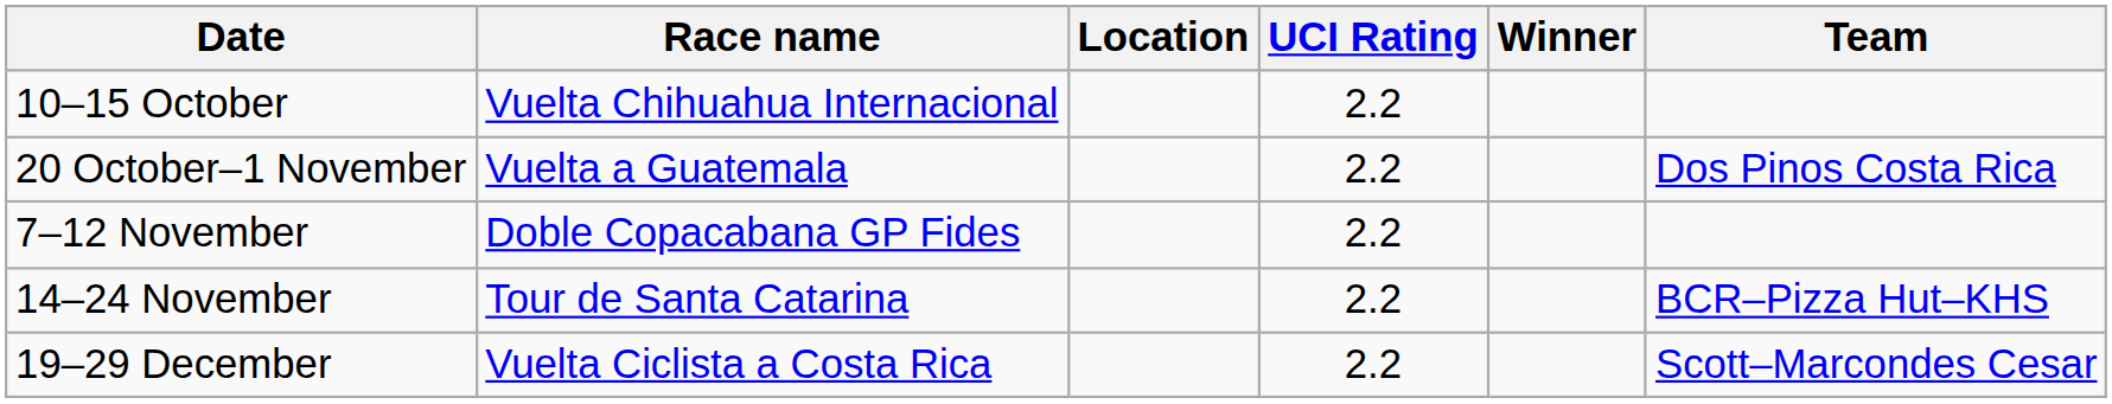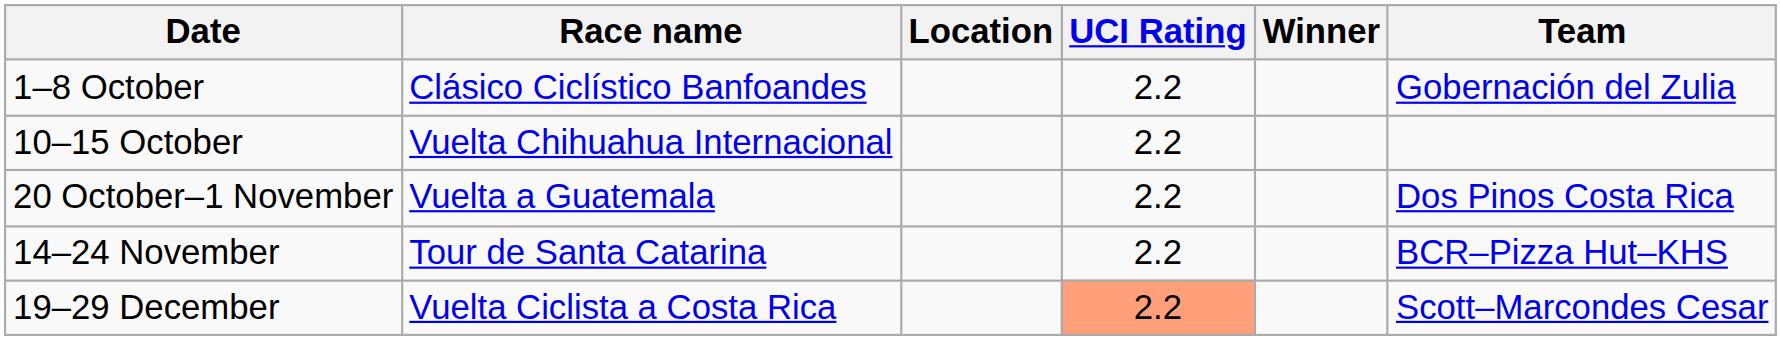 <table class="wikitable sortable">
 <tr>
 <th>Date</th>
 <th>Race name</th>
 <th>Location</th>
 <th><a href='#'>UCI Rating</a></th>
 <th>Winner</th>
 <th>Team</th>
+</tr>
+<tr>
+<td>1–8 October</td>
+<td><a href='#'>Clásico Ciclístico Banfoandes</a></td>
+<td></td>
+<td align=center>2.2</td>
+<td></td>
+<td><a href='#'>Gobernación del Zulia</a></td>
 </tr>
 <tr>
 <td>10–15 October</td>
 <td><a href='#'>Vuelta Chihuahua Internacional</a></td>
 <td></td>
 <td align=center>2.2</td>
 <td></td>
 <td></td>
 </tr>
 <tr>
 <td>20 October–1 November</td>
 <td><a href='#'>Vuelta a Guatemala</a></td>
 <td></td>
 <td align=center>2.2</td>
 <td></td>
 <td><a href='#'>Dos Pinos Costa Rica</a></td>
 </tr>
 <tr>
-<td>7–12 November</td>
-<td><a href='#'>Doble Copacabana GP Fides</a></td>
-<td></td>
-<td align=center>2.2</td>
-<td></td>
-<td></td>
-</tr>
-<tr>
 <td>14–24 November</td>
 <td><a href='#'>Tour de Santa Catarina</a></td>
 <td></td>
 <td align=center>2.2</td>
 <td></td>
 <td><a href='#'>BCR–Pizza Hut–KHS</a></td>
 </tr>
 <tr>
 <td>19–29 December</td>
 <td><a href='#'>Vuelta Ciclista a Costa Rica</a></td>
 <td></td>
-<td align=center>2.2</td>
+<td align=center style="background: lightsalmon;">2.2</td>
 <td></td>
 <td><a href='#'>Scott–Marcondes Cesar</a></td>
 </tr>
 </table>
